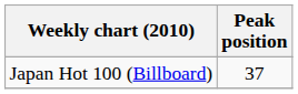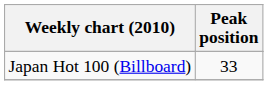 <table class="wikitable sortable">
 <tr>
 <th>Weekly chart (2010)</th>
 <th>Peak<br>position</th>
 </tr>
 <tr>
 </tr>
 <tr>
 </tr>
 <tr>
 </tr>
 <tr>
 </tr>
 <tr>
 </tr>
 <tr>
 <td>Japan Hot 100 (<a href='#'>Billboard</a>)</td>
-<td style="text-align:center;">37</td>
+<td style="text-align:center;">33</td>
 </tr>
 <tr>
 </tr>
 </table>
